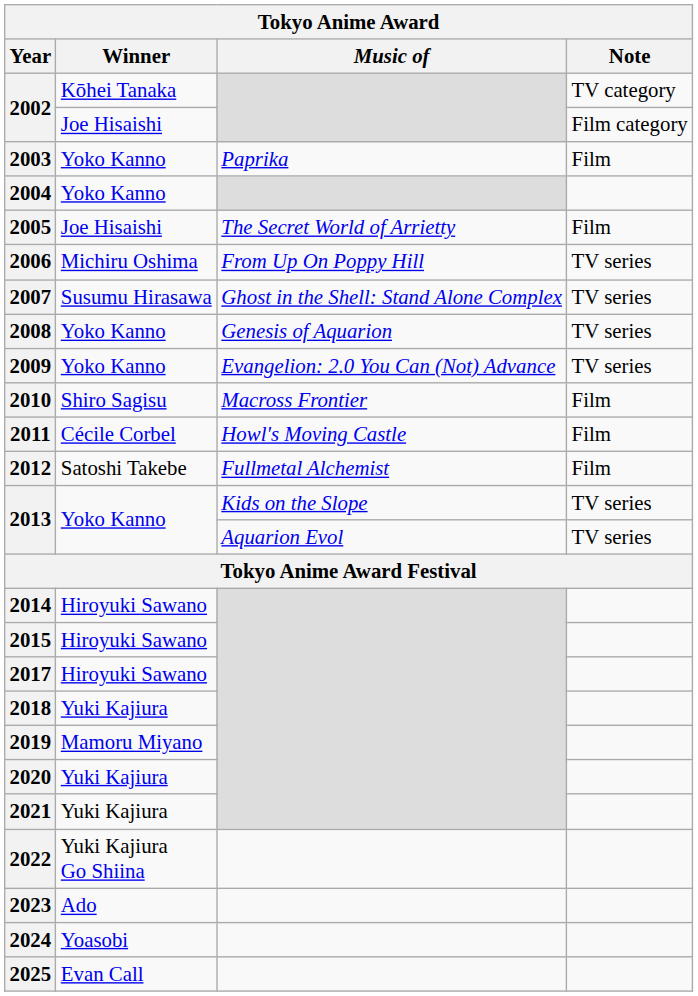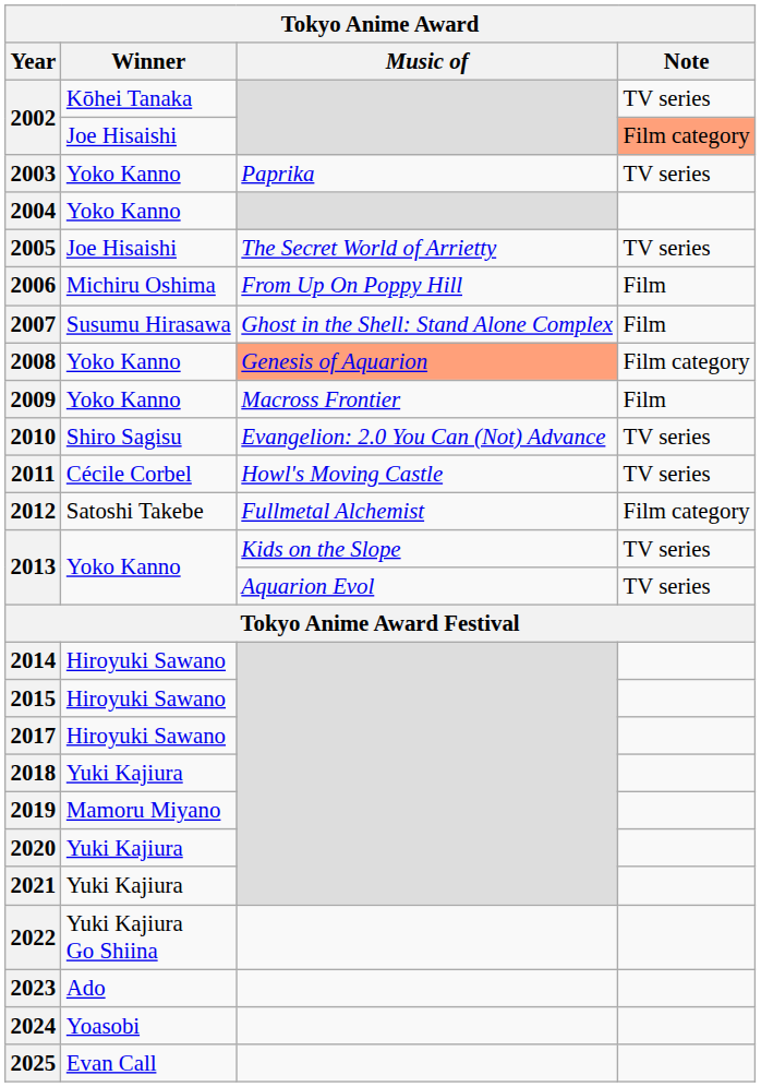 <table class="wikitable" style="font-size: 95%;">
 <tr>
 <th colspan="4">Tokyo Anime Award</th>
 </tr>
 <tr>
 <th>Year</th>
 <th>Winner</th>
 <th><em>Music of</em></th>
 <th>Note</th>
 </tr>
 <tr>
 <th rowspan="2">2002</th>
 <td><a href='#'>Kōhei Tanaka</a></td>
 <td rowspan="2" bgcolor="#DDDDDD"></td>
-<td>TV category</td>
+<td>TV series</td>
 </tr>
 <tr>
 <td><a href='#'>Joe Hisaishi</a></td>
-<td>Film category</td>
+<td style="background: lightsalmon;">Film category</td>
 </tr>
 <tr>
 <th>2003</th>
 <td><a href='#'>Yoko Kanno</a></td>
 <td><em><a href='#'>Paprika</a></em></td>
-<td>Film</td>
+<td>TV series</td>
 </tr>
 <tr>
 <th>2004</th>
 <td><a href='#'>Yoko Kanno</a></td>
 <td bgcolor="#DDDDDD"></td>
 <td></td>
 </tr>
 <tr>
 <th>2005</th>
 <td><a href='#'>Joe Hisaishi</a></td>
 <td><em><a href='#'>The Secret World of Arrietty</a></em></td>
-<td>Film</td>
+<td>TV series</td>
 </tr>
 <tr>
 <th>2006</th>
 <td><a href='#'>Michiru Oshima</a></td>
 <td><em><a href='#'>From Up On Poppy Hill</a></em></td>
-<td>TV series</td>
+<td>Film</td>
 </tr>
 <tr>
 <th>2007</th>
 <td><a href='#'>Susumu Hirasawa</a></td>
 <td><em><a href='#'>Ghost in the Shell: Stand Alone Complex</a></em></td>
-<td>TV series</td>
+<td>Film</td>
 </tr>
 <tr>
 <th>2008</th>
 <td><a href='#'>Yoko Kanno</a></td>
-<td><em><a href='#'>Genesis of Aquarion</a></em></td>
-<td>TV series</td>
+<td style="background: lightsalmon;"><em><a href='#'>Genesis of Aquarion</a></em></td>
+<td>Film category</td>
 </tr>
 <tr>
 <th>2009</th>
 <td><a href='#'>Yoko Kanno</a></td>
-<td><em><a href='#'>Evangelion: 2.0 You Can (Not) Advance</a></em></td>
-<td>TV series</td>
+<td><em><a href='#'>Macross Frontier</a></em></td>
+<td>Film</td>
 </tr>
 <tr>
 <th>2010</th>
 <td><a href='#'>Shiro Sagisu</a></td>
-<td><em><a href='#'>Macross Frontier</a></em></td>
-<td>Film</td>
+<td><em><a href='#'>Evangelion: 2.0 You Can (Not) Advance</a></em></td>
+<td>TV series</td>
 </tr>
 <tr>
 <th>2011</th>
 <td><a href='#'>Cécile Corbel</a></td>
 <td><em><a href='#'>Howl's Moving Castle</a></em></td>
-<td>Film</td>
+<td>TV series</td>
 </tr>
 <tr>
 <th>2012</th>
 <td>Satoshi Takebe</td>
 <td><em><a href='#'>Fullmetal Alchemist</a></em></td>
-<td>Film</td>
+<td>Film category</td>
 </tr>
 <tr>
 <th rowspan="2">2013</th>
 <td rowspan="2"><a href='#'>Yoko Kanno</a></td>
 <td><em><a href='#'>Kids on the Slope</a></em></td>
 <td>TV series</td>
 </tr>
 <tr>
 <td><em><a href='#'>Aquarion Evol</a></em></td>
 <td>TV series</td>
 </tr>
 <tr>
 <th colspan="4">Tokyo Anime Award Festival</th>
 </tr>
 <tr>
 <th>2014</th>
 <td><a href='#'>Hiroyuki Sawano</a></td>
 <td rowspan="7" bgcolor="#DDDDDD"></td>
 <td></td>
 </tr>
 <tr>
 <th>2015</th>
 <td><a href='#'>Hiroyuki Sawano</a></td>
 <td></td>
 </tr>
 <tr>
 <th>2017</th>
 <td><a href='#'>Hiroyuki Sawano</a></td>
 <td></td>
 </tr>
 <tr>
 <th>2018</th>
 <td><a href='#'>Yuki Kajiura</a></td>
 <td></td>
 </tr>
 <tr>
 <th>2019</th>
 <td><a href='#'>Mamoru Miyano</a></td>
 <td></td>
 </tr>
 <tr>
 <th>2020</th>
 <td><a href='#'>Yuki Kajiura</a></td>
 <td></td>
 </tr>
 <tr>
 <th>2021</th>
 <td>Yuki Kajiura</td>
 <td></td>
 </tr>
 <tr>
 <th>2022</th>
 <td>Yuki Kajiura<br><a href='#'>Go Shiina</a></td>
 <td></td>
 <td></td>
 </tr>
 <tr>
 <th>2023</th>
 <td><a href='#'>Ado</a></td>
 <td></td>
 <td></td>
 </tr>
 <tr>
 <th>2024</th>
 <td><a href='#'>Yoasobi</a></td>
 <td></td>
 <td></td>
 </tr>
 <tr>
 <th>2025</th>
 <td><a href='#'>Evan Call</a></td>
 <td></td>
 <td></td>
 </tr>
 </table>
